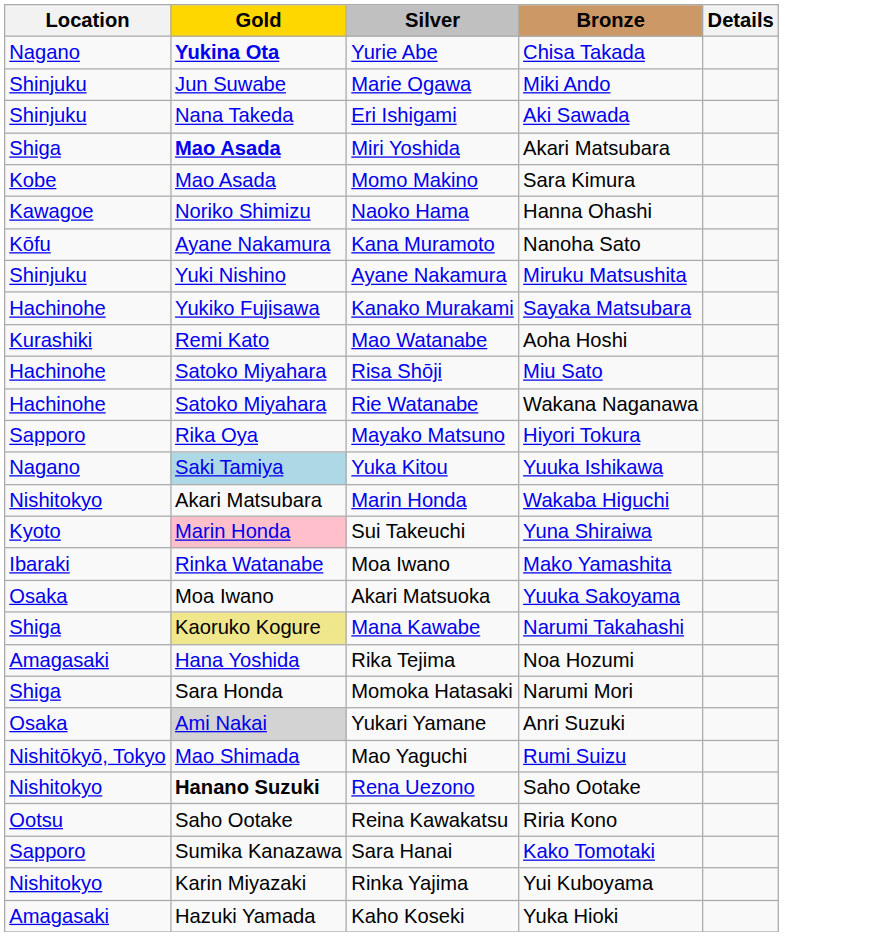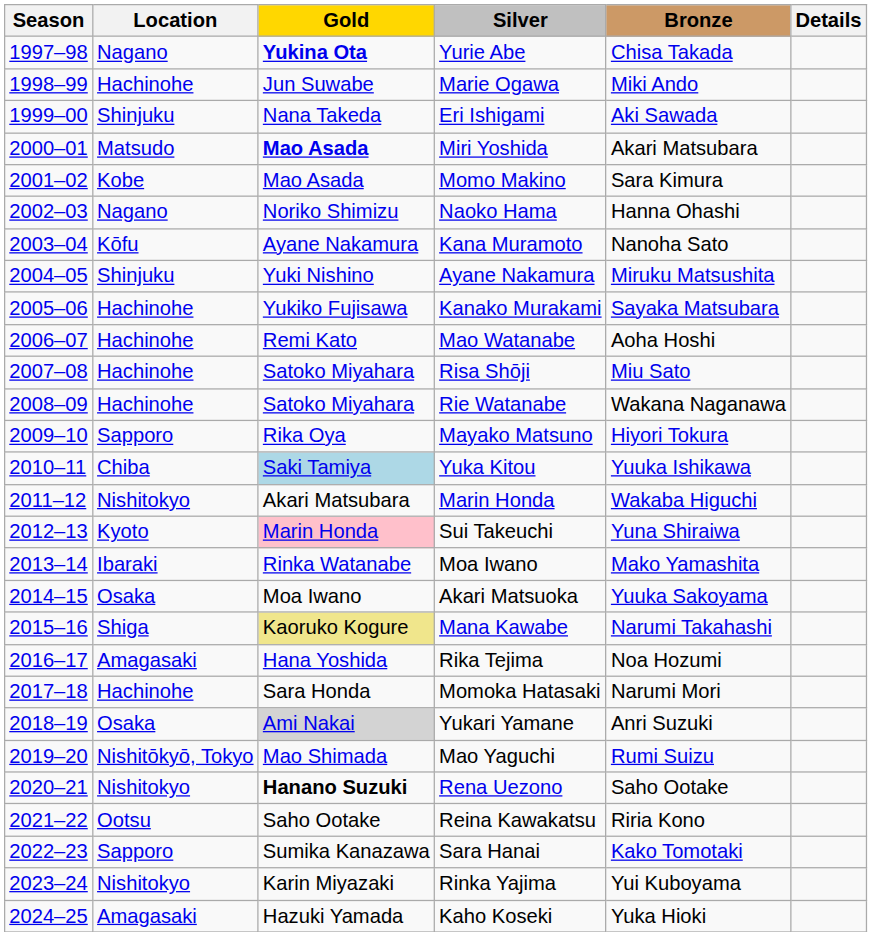 <table class="wikitable">
 <tr>
+<th>Season</th>
 <th>Location</th>
 <td align=center bgcolor=gold><strong>Gold</strong></td>
 <td align=center bgcolor=silver><strong>Silver</strong></td>
 <td align=center bgcolor=cc9966><strong>Bronze</strong></td>
 <th>Details</th>
 </tr>
 <tr>
+<td><a href='#'>1997–98</a></td>
 <td><a href='#'>Nagano</a></td>
 <td><strong><a href='#'>Yukina Ota</a></strong></td>
 <td><a href='#'>Yurie Abe</a></td>
 <td><a href='#'>Chisa Takada</a></td>
 <td></td>
 </tr>
 <tr>
-<td><a href='#'>Shinjuku</a></td>
+<td><a href='#'>1998–99</a></td>
+<td><a href='#'>Hachinohe</a></td>
 <td><a href='#'>Jun Suwabe</a></td>
 <td><a href='#'>Marie Ogawa</a></td>
 <td><a href='#'>Miki Ando</a></td>
 <td></td>
 </tr>
 <tr>
+<td><a href='#'>1999–00</a></td>
 <td><a href='#'>Shinjuku</a></td>
 <td><a href='#'>Nana Takeda</a></td>
 <td><a href='#'>Eri Ishigami</a></td>
 <td><a href='#'>Aki Sawada</a></td>
 <td></td>
 </tr>
 <tr>
-<td><a href='#'>Shiga</a></td>
+<td><a href='#'>2000–01</a></td>
+<td><a href='#'>Matsudo</a></td>
 <td><strong><a href='#'>Mao Asada</a></strong></td>
 <td><a href='#'>Miri Yoshida</a></td>
 <td>Akari Matsubara</td>
 <td></td>
 </tr>
 <tr>
+<td><a href='#'>2001–02</a></td>
 <td><a href='#'>Kobe</a></td>
 <td><a href='#'>Mao Asada</a></td>
 <td><a href='#'>Momo Makino</a></td>
 <td>Sara Kimura</td>
 <td></td>
 </tr>
 <tr>
-<td><a href='#'>Kawagoe</a></td>
+<td><a href='#'>2002–03</a></td>
+<td><a href='#'>Nagano</a></td>
 <td><a href='#'>Noriko Shimizu</a></td>
 <td><a href='#'>Naoko Hama</a></td>
 <td>Hanna Ohashi</td>
 <td></td>
 </tr>
 <tr>
+<td><a href='#'>2003–04</a></td>
 <td><a href='#'>Kōfu</a></td>
 <td><a href='#'>Ayane Nakamura</a></td>
 <td><a href='#'>Kana Muramoto</a></td>
 <td>Nanoha Sato</td>
 <td></td>
 </tr>
 <tr>
+<td><a href='#'>2004–05</a></td>
 <td><a href='#'>Shinjuku</a></td>
 <td><a href='#'>Yuki Nishino</a></td>
 <td><a href='#'>Ayane Nakamura</a></td>
 <td><a href='#'>Miruku Matsushita</a></td>
 <td></td>
 </tr>
 <tr>
+<td><a href='#'>2005–06</a></td>
 <td><a href='#'>Hachinohe</a></td>
 <td><a href='#'>Yukiko Fujisawa</a></td>
 <td><a href='#'>Kanako Murakami</a></td>
 <td><a href='#'>Sayaka Matsubara</a></td>
 <td></td>
 </tr>
 <tr>
-<td><a href='#'>Kurashiki</a></td>
+<td><a href='#'>2006–07</a></td>
+<td><a href='#'>Hachinohe</a></td>
 <td><a href='#'>Remi Kato</a></td>
 <td><a href='#'>Mao Watanabe</a></td>
 <td>Aoha Hoshi</td>
 <td></td>
 </tr>
 <tr>
+<td><a href='#'>2007–08</a></td>
 <td><a href='#'>Hachinohe</a></td>
 <td><a href='#'>Satoko Miyahara</a></td>
 <td><a href='#'>Risa Shōji</a></td>
 <td><a href='#'>Miu Sato</a></td>
 <td></td>
 </tr>
 <tr>
+<td><a href='#'>2008–09</a></td>
 <td><a href='#'>Hachinohe</a></td>
 <td><a href='#'>Satoko Miyahara</a></td>
 <td><a href='#'>Rie Watanabe</a></td>
 <td>Wakana Naganawa</td>
 <td></td>
 </tr>
 <tr>
+<td><a href='#'>2009–10</a></td>
 <td><a href='#'>Sapporo</a></td>
 <td><a href='#'>Rika Oya</a></td>
 <td><a href='#'>Mayako Matsuno</a></td>
 <td><a href='#'>Hiyori Tokura</a></td>
 <td></td>
 </tr>
 <tr>
-<td><a href='#'>Nagano</a></td>
+<td><a href='#'>2010–11</a></td>
+<td><a href='#'>Chiba</a></td>
 <td style="background: lightblue;"><a href='#'>Saki Tamiya</a></td>
 <td><a href='#'>Yuka Kitou</a></td>
 <td><a href='#'>Yuuka Ishikawa </a></td>
 <td></td>
 </tr>
 <tr>
+<td><a href='#'>2011–12</a></td>
 <td><a href='#'>Nishitokyo</a></td>
 <td>Akari Matsubara</td>
 <td><a href='#'>Marin Honda</a></td>
 <td><a href='#'>Wakaba Higuchi</a></td>
 <td></td>
 </tr>
 <tr>
+<td><a href='#'>2012–13</a></td>
 <td><a href='#'>Kyoto</a></td>
 <td style="background: pink;"><a href='#'>Marin Honda</a></td>
 <td>Sui Takeuchi</td>
 <td><a href='#'>Yuna Shiraiwa</a></td>
 <td></td>
 </tr>
 <tr>
+<td><a href='#'>2013–14</a></td>
 <td><a href='#'>Ibaraki</a></td>
 <td><a href='#'>Rinka Watanabe</a></td>
 <td>Moa Iwano</td>
 <td><a href='#'>Mako Yamashita</a></td>
 <td></td>
 </tr>
 <tr>
+<td><a href='#'>2014–15</a></td>
 <td><a href='#'>Osaka</a></td>
 <td>Moa Iwano</td>
 <td>Akari Matsuoka</td>
 <td><a href='#'>Yuuka Sakoyama</a></td>
 <td></td>
 </tr>
 <tr>
+<td><a href='#'>2015–16</a></td>
 <td><a href='#'>Shiga</a></td>
 <td style="background: khaki;">Kaoruko Kogure</td>
 <td><a href='#'>Mana Kawabe</a></td>
 <td><a href='#'>Narumi Takahashi</a></td>
 <td></td>
 </tr>
 <tr>
+<td><a href='#'>2016–17</a></td>
 <td><a href='#'>Amagasaki</a></td>
 <td><a href='#'>Hana Yoshida</a></td>
 <td>Rika Tejima</td>
 <td>Noa Hozumi</td>
 <td></td>
 </tr>
 <tr>
-<td><a href='#'>Shiga</a></td>
+<td><a href='#'>2017–18</a></td>
+<td><a href='#'>Hachinohe</a></td>
 <td>Sara Honda</td>
 <td>Momoka Hatasaki</td>
 <td>Narumi Mori</td>
 <td></td>
 </tr>
 <tr>
+<td><a href='#'>2018–19</a></td>
 <td><a href='#'>Osaka</a></td>
 <td style="background: lightgrey;"><a href='#'>Ami Nakai</a></td>
 <td>Yukari Yamane</td>
 <td>Anri Suzuki</td>
 <td></td>
 </tr>
 <tr>
+<td><a href='#'>2019–20</a></td>
 <td><a href='#'>Nishitōkyō, Tokyo</a></td>
 <td><a href='#'>Mao Shimada</a></td>
 <td>Mao Yaguchi</td>
 <td><a href='#'>Rumi Suizu</a></td>
 <td></td>
 </tr>
 <tr>
+<td><a href='#'>2020–21</a></td>
 <td><a href='#'>Nishitokyo</a></td>
 <td><strong>Hanano Suzuki</strong></td>
 <td><a href='#'>Rena Uezono</a></td>
 <td>Saho Ootake</td>
 <td></td>
 </tr>
 <tr>
+<td><a href='#'>2021–22</a></td>
 <td><a href='#'>Ootsu</a></td>
 <td>Saho Ootake</td>
 <td>Reina Kawakatsu</td>
 <td>Riria Kono</td>
 <td></td>
 </tr>
 <tr>
+<td><a href='#'>2022–23</a></td>
 <td><a href='#'>Sapporo</a></td>
 <td>Sumika Kanazawa</td>
 <td>Sara Hanai</td>
 <td><a href='#'>Kako Tomotaki</a></td>
 <td></td>
 </tr>
 <tr>
+<td><a href='#'>2023–24</a></td>
 <td><a href='#'>Nishitokyo</a></td>
 <td>Karin Miyazaki</td>
 <td>Rinka Yajima</td>
 <td>Yui Kuboyama</td>
 <td></td>
 </tr>
 <tr>
+<td><a href='#'>2024–25</a></td>
 <td><a href='#'>Amagasaki</a></td>
 <td>Hazuki Yamada</td>
 <td>Kaho Koseki</td>
 <td>Yuka Hioki</td>
 <td></td>
 </tr>
 </table>
